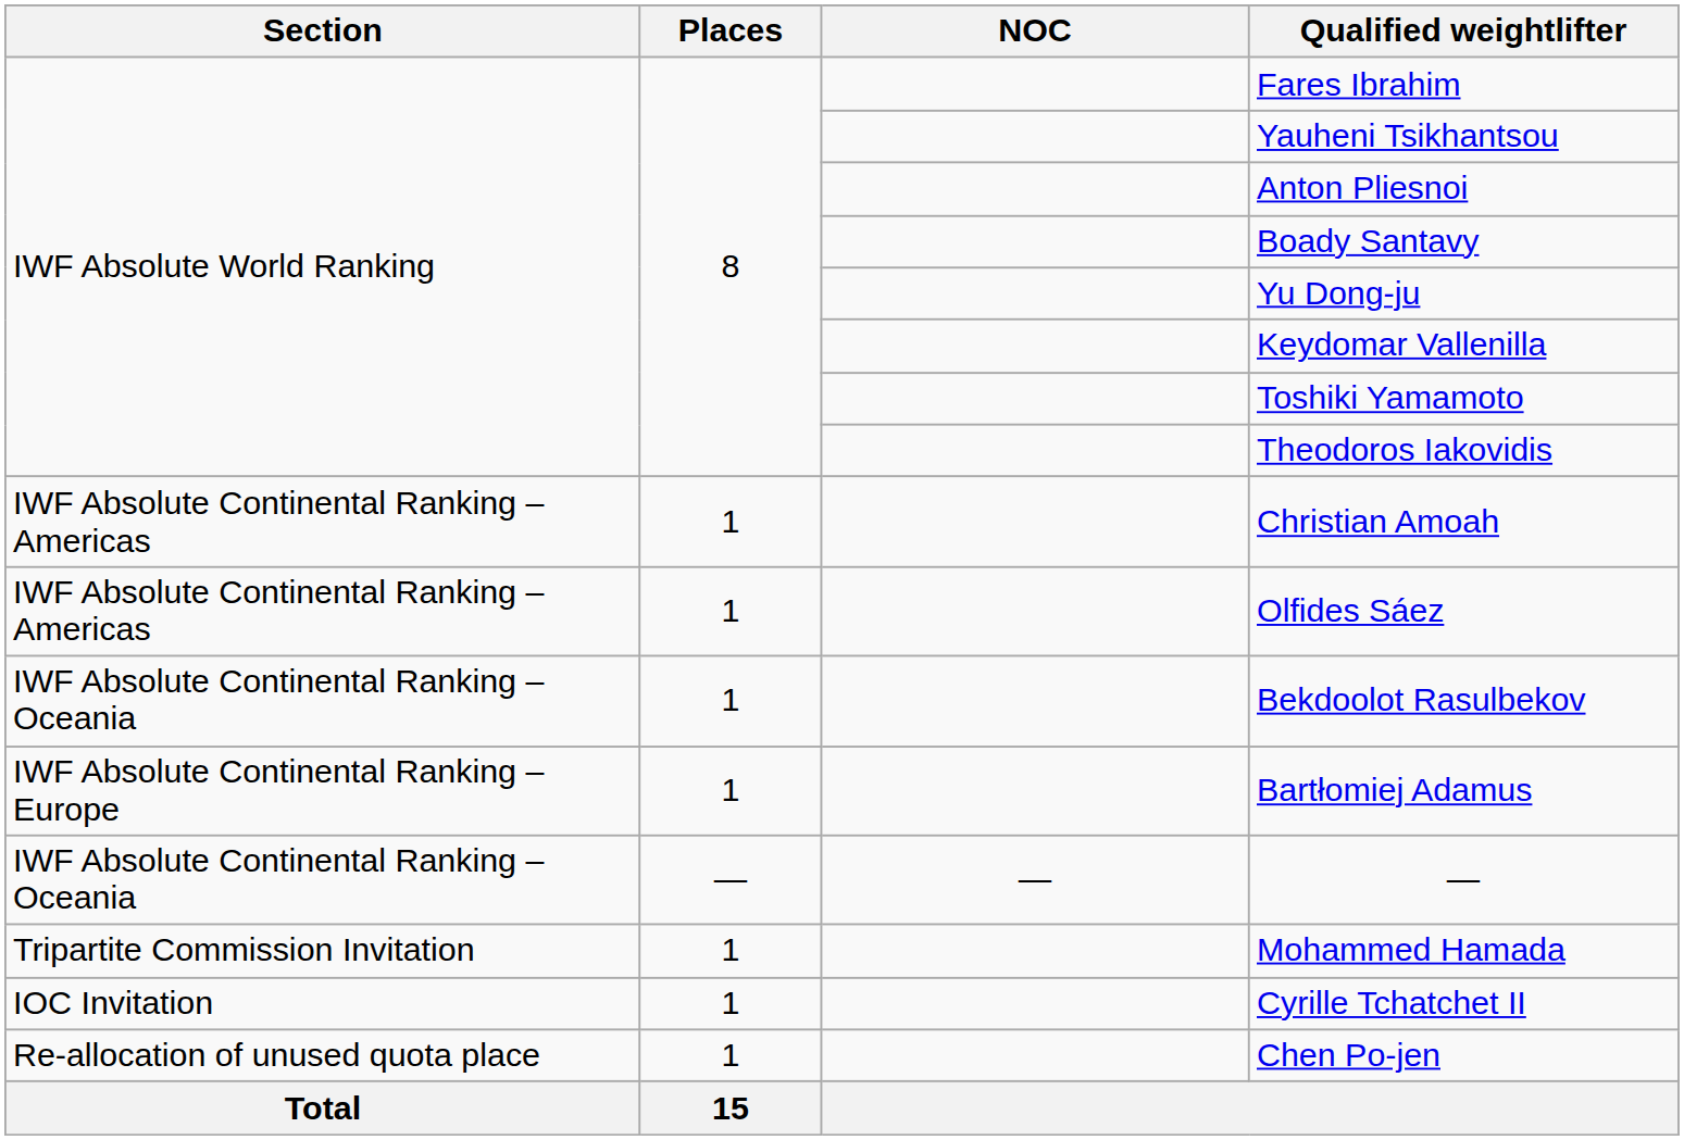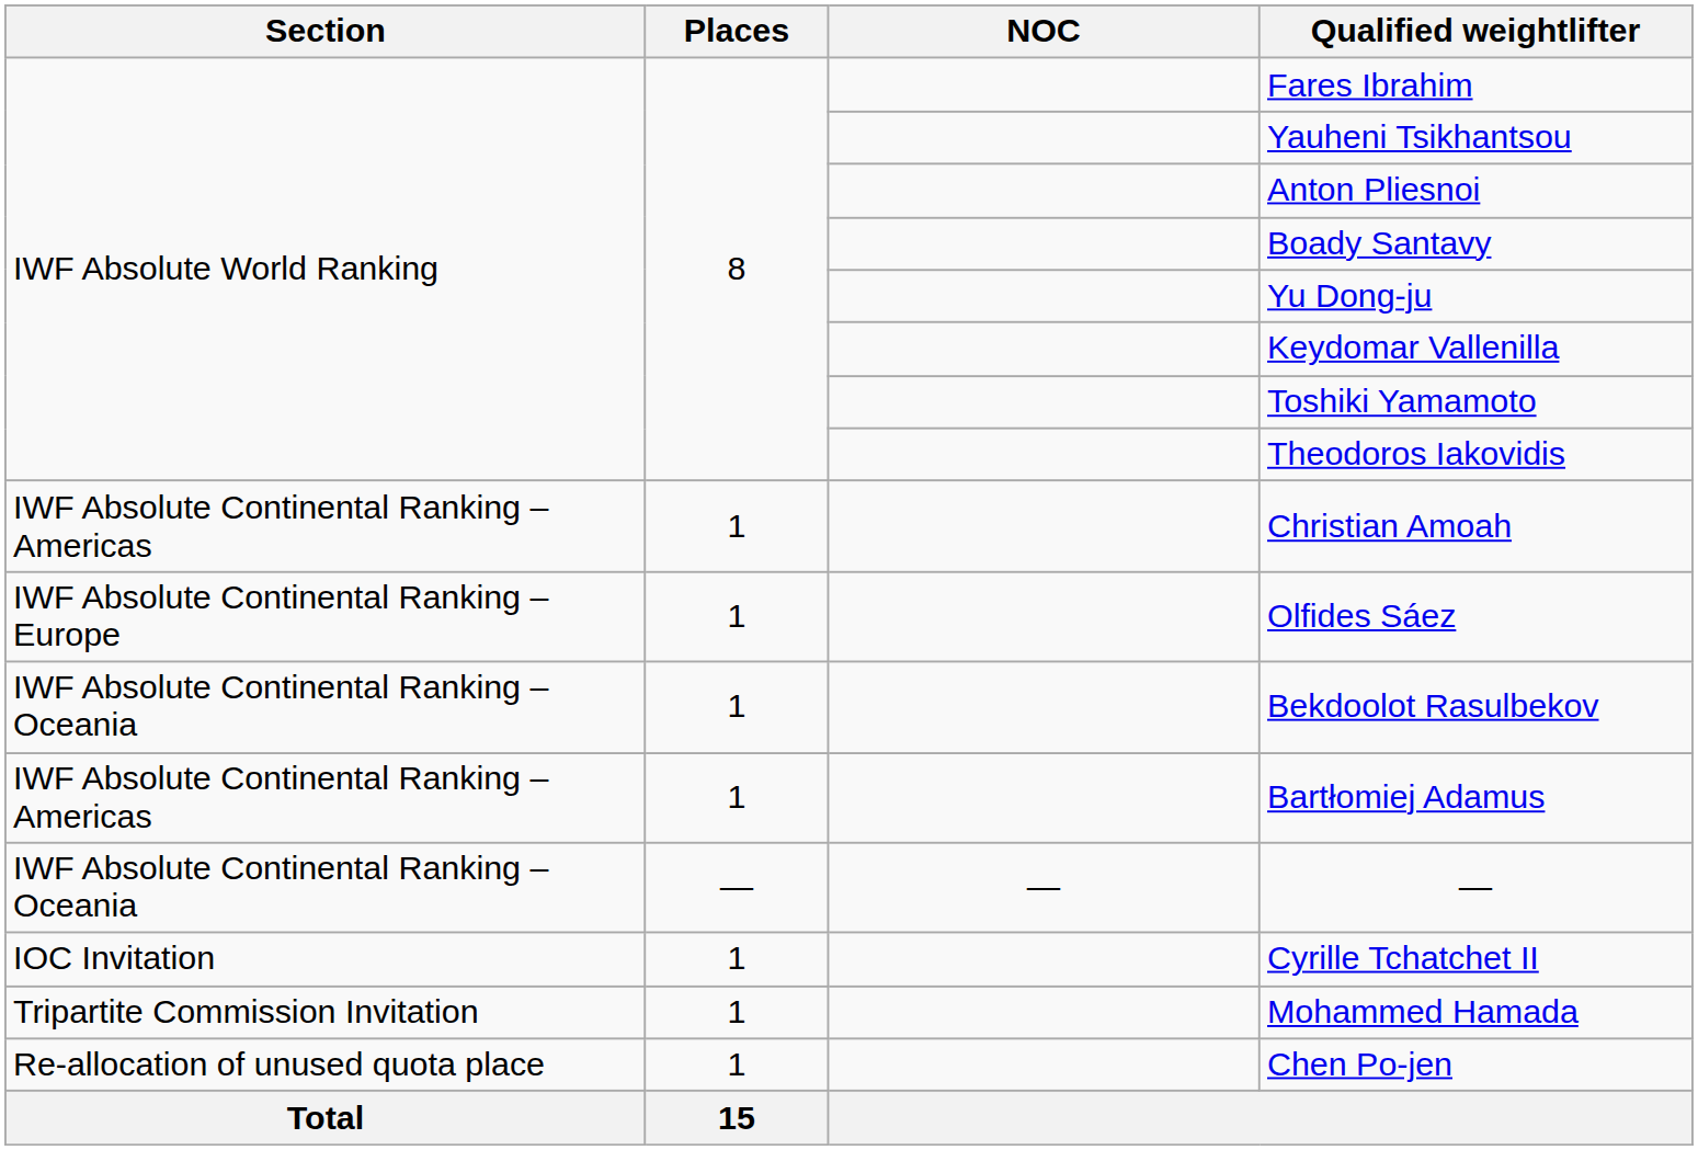 <table class="wikitable">
 <tr>
 <th width=300>Section</th>
 <th width=80>Places</th>
 <th width=200>NOC</th>
 <th width=200>Qualified weightlifter</th>
 </tr>
 <tr>
 <td rowspan=8>IWF Absolute World Ranking</td>
 <td rowspan=8 align=center>8</td>
 <td></td>
 <td><a href='#'>Fares Ibrahim</a></td>
 </tr>
 <tr>
 <td></td>
 <td><a href='#'>Yauheni Tsikhantsou</a></td>
 </tr>
 <tr>
 <td></td>
 <td><a href='#'>Anton Pliesnoi</a></td>
 </tr>
 <tr>
 <td></td>
 <td><a href='#'>Boady Santavy</a></td>
 </tr>
 <tr>
 <td></td>
 <td><a href='#'>Yu Dong-ju</a></td>
 </tr>
 <tr>
 <td></td>
 <td><a href='#'>Keydomar Vallenilla</a></td>
 </tr>
 <tr>
 <td></td>
 <td><a href='#'>Toshiki Yamamoto</a></td>
 </tr>
 <tr>
 <td></td>
 <td><a href='#'>Theodoros Iakovidis</a></td>
 </tr>
 <tr>
 <td>IWF Absolute Continental Ranking – Americas</td>
 <td align=center>1</td>
 <td></td>
 <td><a href='#'>Christian Amoah</a></td>
 </tr>
 <tr>
-<td>IWF Absolute Continental Ranking – Americas</td>
+<td>IWF Absolute Continental Ranking – Europe</td>
 <td align=center>1</td>
 <td></td>
 <td><a href='#'>Olfides Sáez</a></td>
 </tr>
 <tr>
 <td>IWF Absolute Continental Ranking – Oceania</td>
 <td align=center>1</td>
 <td></td>
 <td><a href='#'>Bekdoolot Rasulbekov</a></td>
 </tr>
 <tr>
-<td>IWF Absolute Continental Ranking – Europe</td>
+<td>IWF Absolute Continental Ranking – Americas</td>
 <td align=center>1</td>
 <td></td>
 <td><a href='#'>Bartłomiej Adamus</a></td>
 </tr>
 <tr>
 <td>IWF Absolute Continental Ranking – Oceania</td>
 <td align=center>—</td>
 <td align=center>—</td>
 <td align=center>— </td>
 </tr>
 <tr>
+<td>IOC Invitation</td>
+<td align=center>1</td>
+<td></td>
+<td><a href='#'>Cyrille Tchatchet II</a></td>
+</tr>
+<tr>
 <td>Tripartite Commission Invitation</td>
 <td align=center>1</td>
 <td></td>
 <td><a href='#'>Mohammed Hamada</a></td>
-</tr>
-<tr>
-<td>IOC Invitation</td>
-<td align=center>1</td>
-<td></td>
-<td><a href='#'>Cyrille Tchatchet II</a></td>
 </tr>
 <tr>
 <td>Re-allocation of unused quota place</td>
 <td align=center>1</td>
 <td></td>
 <td><a href='#'>Chen Po-jen</a></td>
 </tr>
 <tr>
 <th>Total</th>
 <th>15</th>
 <th colspan=2></th>
 </tr>
 </table>
